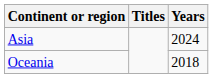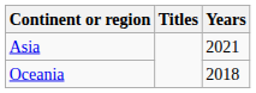 <table class="wikitable" style="font-size: 95%;">
 <tr>
 <th>Continent or region</th>
 <th>Titles</th>
 <th>Years</th>
 </tr>
 <tr>
 <td><a href='#'>Asia</a></td>
 <td rowspan="2"></td>
-<td>2024</td>
+<td>2021</td>
 </tr>
 <tr>
 <td><a href='#'>Oceania</a></td>
 <td>2018</td>
 </tr>
 </table>
